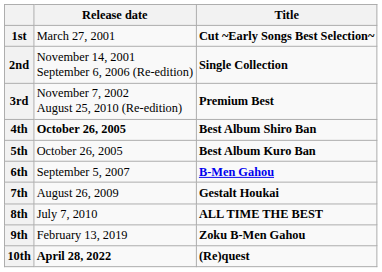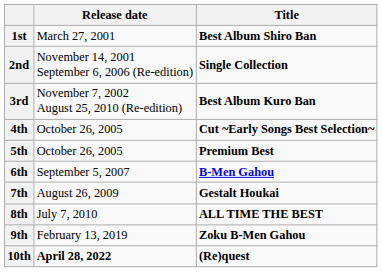 <table class="wikitable" style=font-size:small>
 <tr>
 <th></th>
 <th>Release date</th>
 <th>Title</th>
 </tr>
 <tr>
 <th>1st</th>
 <td>March 27, 2001</td>
-<td><strong>Cut ~Early Songs Best Selection~</strong></td>
+<td><strong>Best Album Shiro Ban</strong></td>
 </tr>
 <tr>
 <th>2nd</th>
 <td>November 14, 2001<br>September 6, 2006 (Re-edition)</td>
 <td><strong>Single Collection</strong></td>
 </tr>
 <tr>
 <th>3rd</th>
 <td>November 7, 2002<br>August 25, 2010 (Re-edition)</td>
-<td><strong>Premium Best</strong></td>
+<td><strong>Best Album Kuro Ban</strong></td>
 </tr>
 <tr>
 <th>4th</th>
-<td><strong>October 26, 2005</strong></td>
-<td><strong>Best Album Shiro Ban</strong></td>
+<td>October 26, 2005</td>
+<td><strong>Cut ~Early Songs Best Selection~</strong></td>
 </tr>
 <tr>
 <th>5th</th>
 <td>October 26, 2005</td>
-<td><strong>Best Album Kuro Ban</strong></td>
+<td><strong>Premium Best</strong></td>
 </tr>
 <tr>
 <th>6th</th>
 <td>September 5, 2007</td>
 <td><strong><a href='#'>B-Men Gahou</a></strong></td>
 </tr>
 <tr>
 <th>7th</th>
 <td>August 26, 2009</td>
 <td><strong>Gestalt Houkai</strong></td>
 </tr>
 <tr>
 <th>8th</th>
 <td>July 7, 2010</td>
 <td><strong>ALL TIME THE BEST</strong></td>
 </tr>
 <tr>
 <th>9th</th>
 <td>February 13, 2019</td>
 <td><strong>Zoku B-Men Gahou</strong></td>
 </tr>
 <tr>
 <th>10th</th>
 <td><strong>April 28, 2022</strong></td>
 <td><strong>(Re)quest</strong></td>
 </tr>
 </table>
